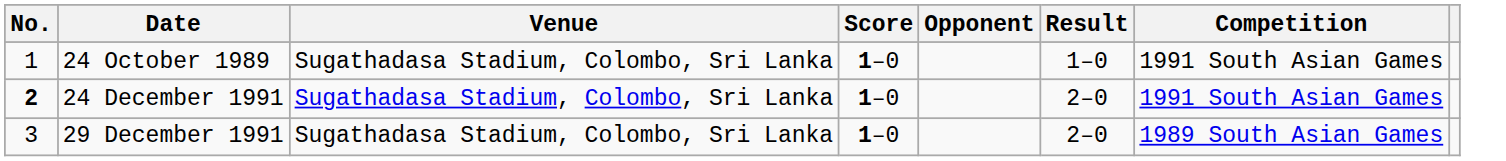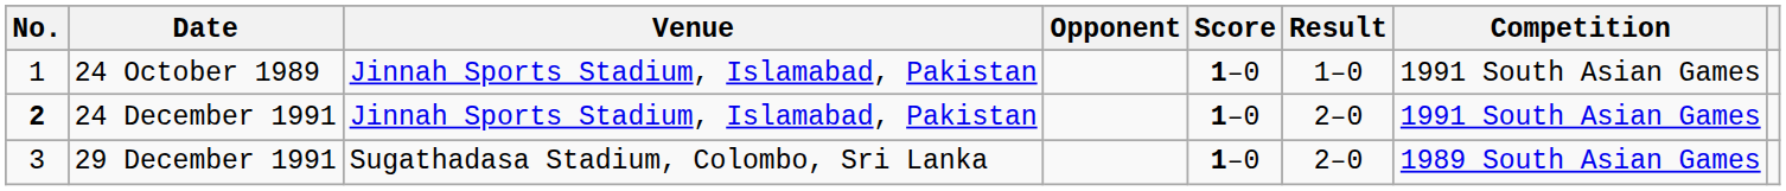 <table class="wikitable plainrowheaders sortable">
 <tr>
 <th scope="col">No.</th>
 <th scope="col">Date</th>
 <th scope="col">Venue</th>
+<th scope="col">Opponent</th>
 <th scope="col">Score</th>
-<th scope="col">Opponent</th>
 <th scope="col">Result</th>
 <th scope="col">Competition</th>
 <th scope="col" class="unsortable"></th>
 </tr>
 <tr>
 <td align="center">1</td>
 <td>24 October 1989</td>
-<td>Sugathadasa Stadium, Colombo, Sri Lanka</td>
+<td><a href='#'>Jinnah Sports Stadium</a>, <a href='#'>Islamabad</a>, <a href='#'>Pakistan</a></td>
+<td></td>
 <td align="center"><strong>1</strong>–0</td>
-<td></td>
 <td align="center">1–0</td>
 <td>1991 South Asian Games</td>
 <td></td>
 </tr>
 <tr>
 <td align="center"><strong>2</strong></td>
 <td>24 December 1991</td>
-<td><a href='#'>Sugathadasa Stadium</a>, <a href='#'>Colombo</a>, Sri Lanka</td>
+<td><a href='#'>Jinnah Sports Stadium</a>, <a href='#'>Islamabad</a>, <a href='#'>Pakistan</a></td>
+<td></td>
 <td align="center"><strong>1</strong>–0</td>
-<td></td>
 <td align="center">2–0</td>
 <td><a href='#'>1991 South Asian Games</a></td>
 <td></td>
 </tr>
 <tr>
 <td align="center">3</td>
 <td>29 December 1991</td>
 <td>Sugathadasa Stadium, Colombo, Sri Lanka</td>
+<td></td>
 <td align="center"><strong>1</strong>–0</td>
-<td></td>
 <td style="text-align:center">2–0</td>
 <td><a href='#'>1989 South Asian Games</a></td>
 <td></td>
 </tr>
 </table>
